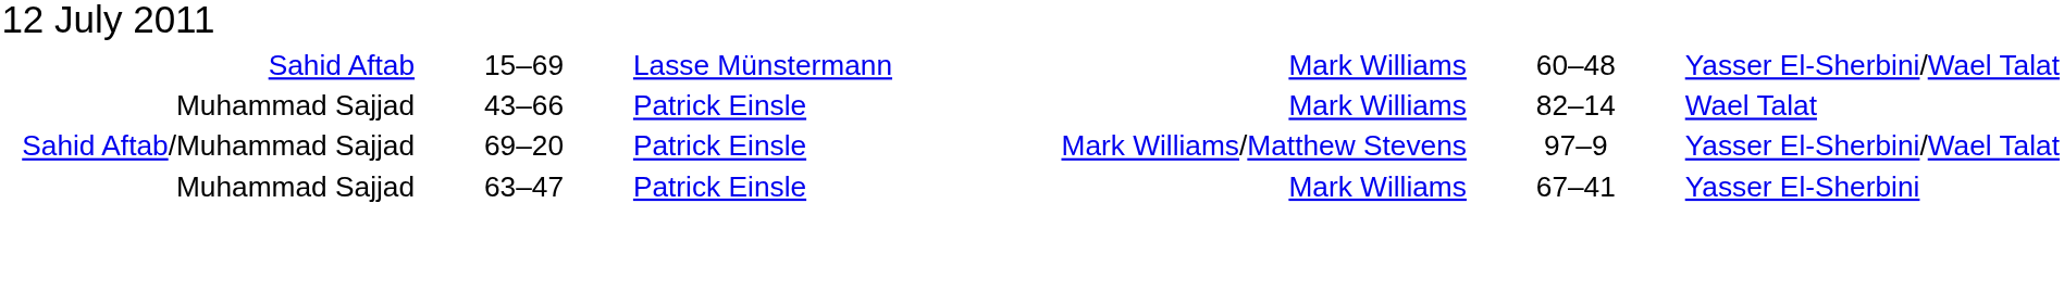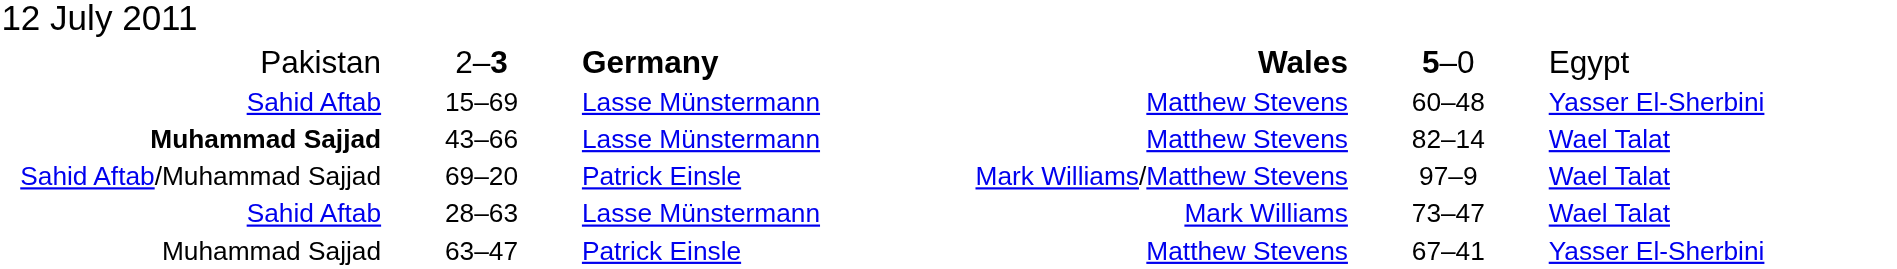 <table width="100%" cellspacing="1">
 <tr>
 <th width=20%></th>
 <th width=10%></th>
 <th width=20%></th>
 <th width=20%></th>
 <th width=10%></th>
 <th width=20%></th>
 </tr>
 <tr>
 <td>12 July 2011</td>
 </tr>
+<tr style=font-size:90%>
+<td align=right>Pakistan </td>
+<td align=center>2–<strong>3</strong></td>
+<td><strong> Germany</strong></td>
+<td align=right><strong>Wales </strong></td>
+<td align=center><strong>5</strong>–0</td>
+<td> Egypt</td>
+</tr>
 <tr style=font-size:75%>
 <td align=right><a href='#'>Sahid Aftab</a></td>
 <td align=center>15–69</td>
 <td><a href='#'>Lasse Münstermann</a></td>
-<td align=right><a href='#'>Mark Williams</a></td>
+<td align=right><a href='#'>Matthew Stevens</a></td>
 <td align=center>60–48</td>
-<td><a href='#'>Yasser El-Sherbini</a>/<a href='#'>Wael Talat</a></td>
+<td><a href='#'>Yasser El-Sherbini</a></td>
 </tr>
 <tr style=font-size:75%>
-<td align=right>Muhammad Sajjad</td>
+<td align=right><strong>Muhammad Sajjad</strong></td>
 <td align=center>43–66</td>
-<td><a href='#'>Patrick Einsle</a></td>
-<td align=right><a href='#'>Mark Williams</a></td>
+<td><a href='#'>Lasse Münstermann</a></td>
+<td align=right><a href='#'>Matthew Stevens</a></td>
 <td align=center>82–14</td>
 <td><a href='#'>Wael Talat</a></td>
 </tr>
 <tr style=font-size:75%>
 <td align=right><a href='#'>Sahid Aftab</a>/Muhammad Sajjad</td>
 <td align=center>69–20</td>
 <td><a href='#'>Patrick Einsle</a></td>
 <td align=right><a href='#'>Mark Williams</a>/<a href='#'>Matthew Stevens</a></td>
 <td align=center>97–9</td>
-<td><a href='#'>Yasser El-Sherbini</a>/<a href='#'>Wael Talat</a></td>
+<td><a href='#'>Wael Talat</a></td>
+</tr>
+<tr style=font-size:75%>
+<td align=right><a href='#'>Sahid Aftab</a></td>
+<td align=center>28–63</td>
+<td><a href='#'>Lasse Münstermann</a></td>
+<td align=right><a href='#'>Mark Williams</a></td>
+<td align=center>73–47</td>
+<td><a href='#'>Wael Talat</a></td>
 </tr>
 <tr style=font-size:75%>
 <td align=right>Muhammad Sajjad</td>
 <td align=center>63–47</td>
 <td><a href='#'>Patrick Einsle</a></td>
-<td align=right><a href='#'>Mark Williams</a></td>
+<td align=right><a href='#'>Matthew Stevens</a></td>
 <td align=center>67–41</td>
 <td><a href='#'>Yasser El-Sherbini</a></td>
 </tr>
 </table>
